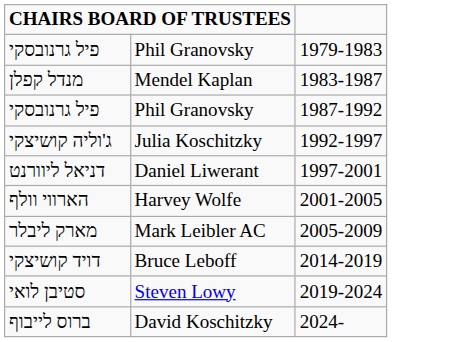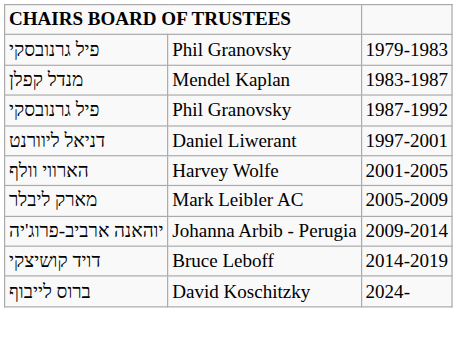 <table class="wikitable">
 <tr>
 <td colspan="2"><strong>CHAIRS BOARD OF TRUSTEES</strong></td>
 <td></td>
 </tr>
 <tr>
 <td>פיל גרנובסקי</td>
 <td>Phil Granovsky</td>
 <td>1979-1983</td>
 </tr>
 <tr>
 <td>מנדל קפלן</td>
 <td>Mendel Kaplan</td>
 <td>1983-1987</td>
 </tr>
 <tr>
 <td>פיל גרנובסקי</td>
 <td>Phil Granovsky</td>
 <td>1987-1992</td>
 </tr>
 <tr>
-<td>ג'וליה קושיצקי</td>
-<td>Julia Koschitzky</td>
-<td>1992-1997</td>
-</tr>
-<tr>
 <td>דניאל ליוורנט</td>
 <td>Daniel Liwerant</td>
 <td>1997-2001</td>
 </tr>
 <tr>
 <td>הארווי וולף</td>
 <td>Harvey Wolfe</td>
 <td>2001-2005</td>
 </tr>
 <tr>
 <td>מארק ליבלר</td>
 <td>Mark Leibler AC</td>
 <td>2005-2009</td>
 </tr>
 <tr>
+<td>יוהאנה ארביב-פרוג'יה</td>
+<td>Johanna Arbib - Perugia</td>
+<td>2009-2014</td>
+</tr>
+<tr>
 <td>דויד קושיצקי</td>
 <td>Bruce Leboff</td>
 <td>2014-2019</td>
-</tr>
-<tr>
-<td>סטיבן לואי</td>
-<td><a href='#'>Steven Lowy</a></td>
-<td>2019-2024</td>
 </tr>
 <tr>
 <td>ברוס לייבוף</td>
 <td>David Koschitzky</td>
 <td>2024-</td>
 </tr>
 </table>
